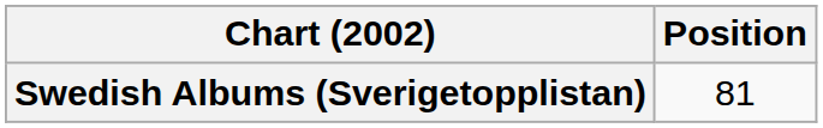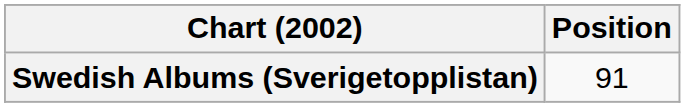 <table class="wikitable plainrowheaders" style="text-align:center">
 <tr>
 <th scope="col">Chart (2002)</th>
 <th scope="col">Position</th>
 </tr>
 <tr>
 <th scope="row">Swedish Albums (Sverigetopplistan)</th>
-<td>81</td>
+<td>91</td>
 </tr>
 </table>
